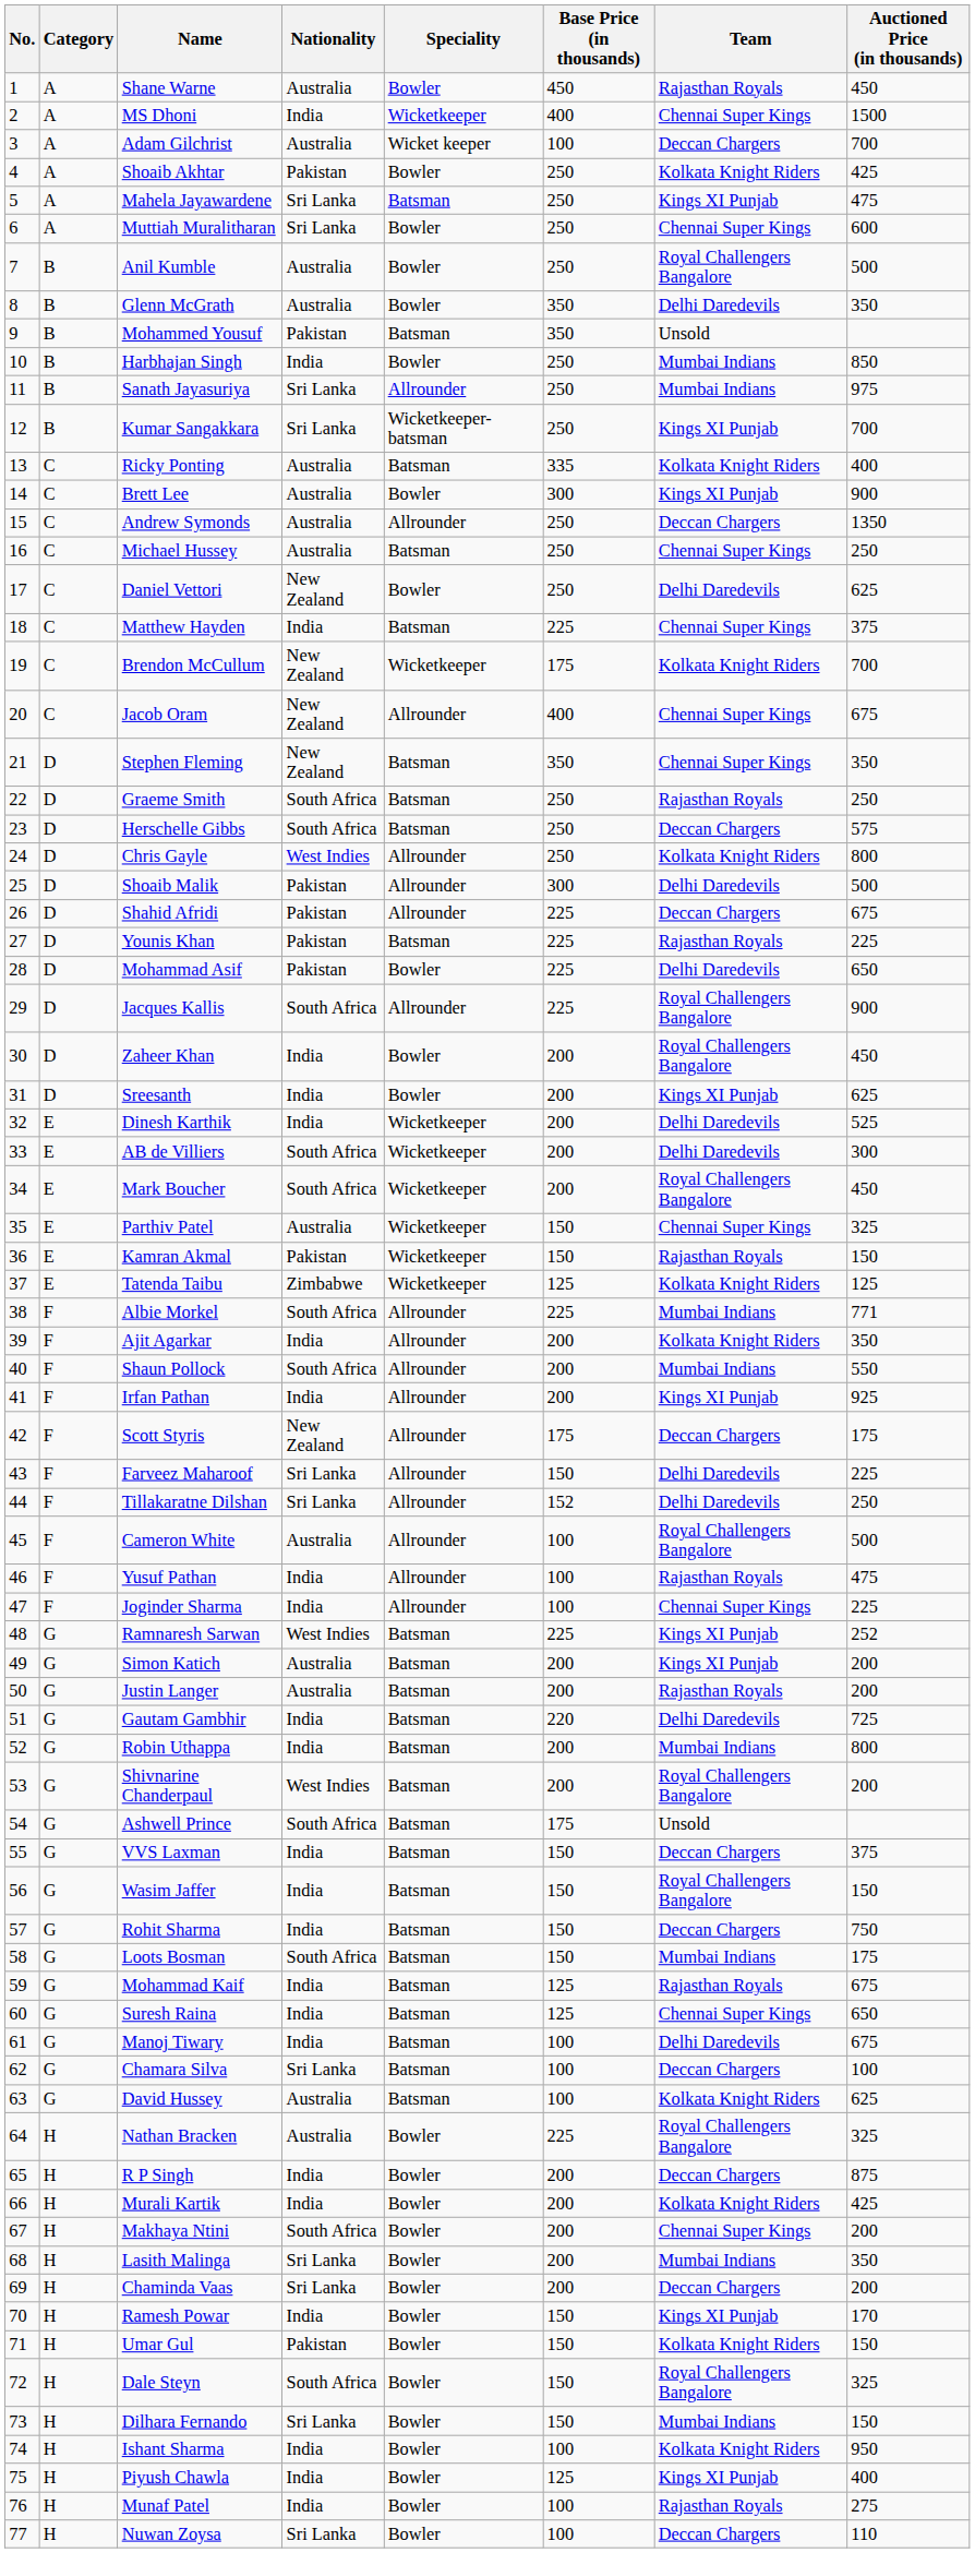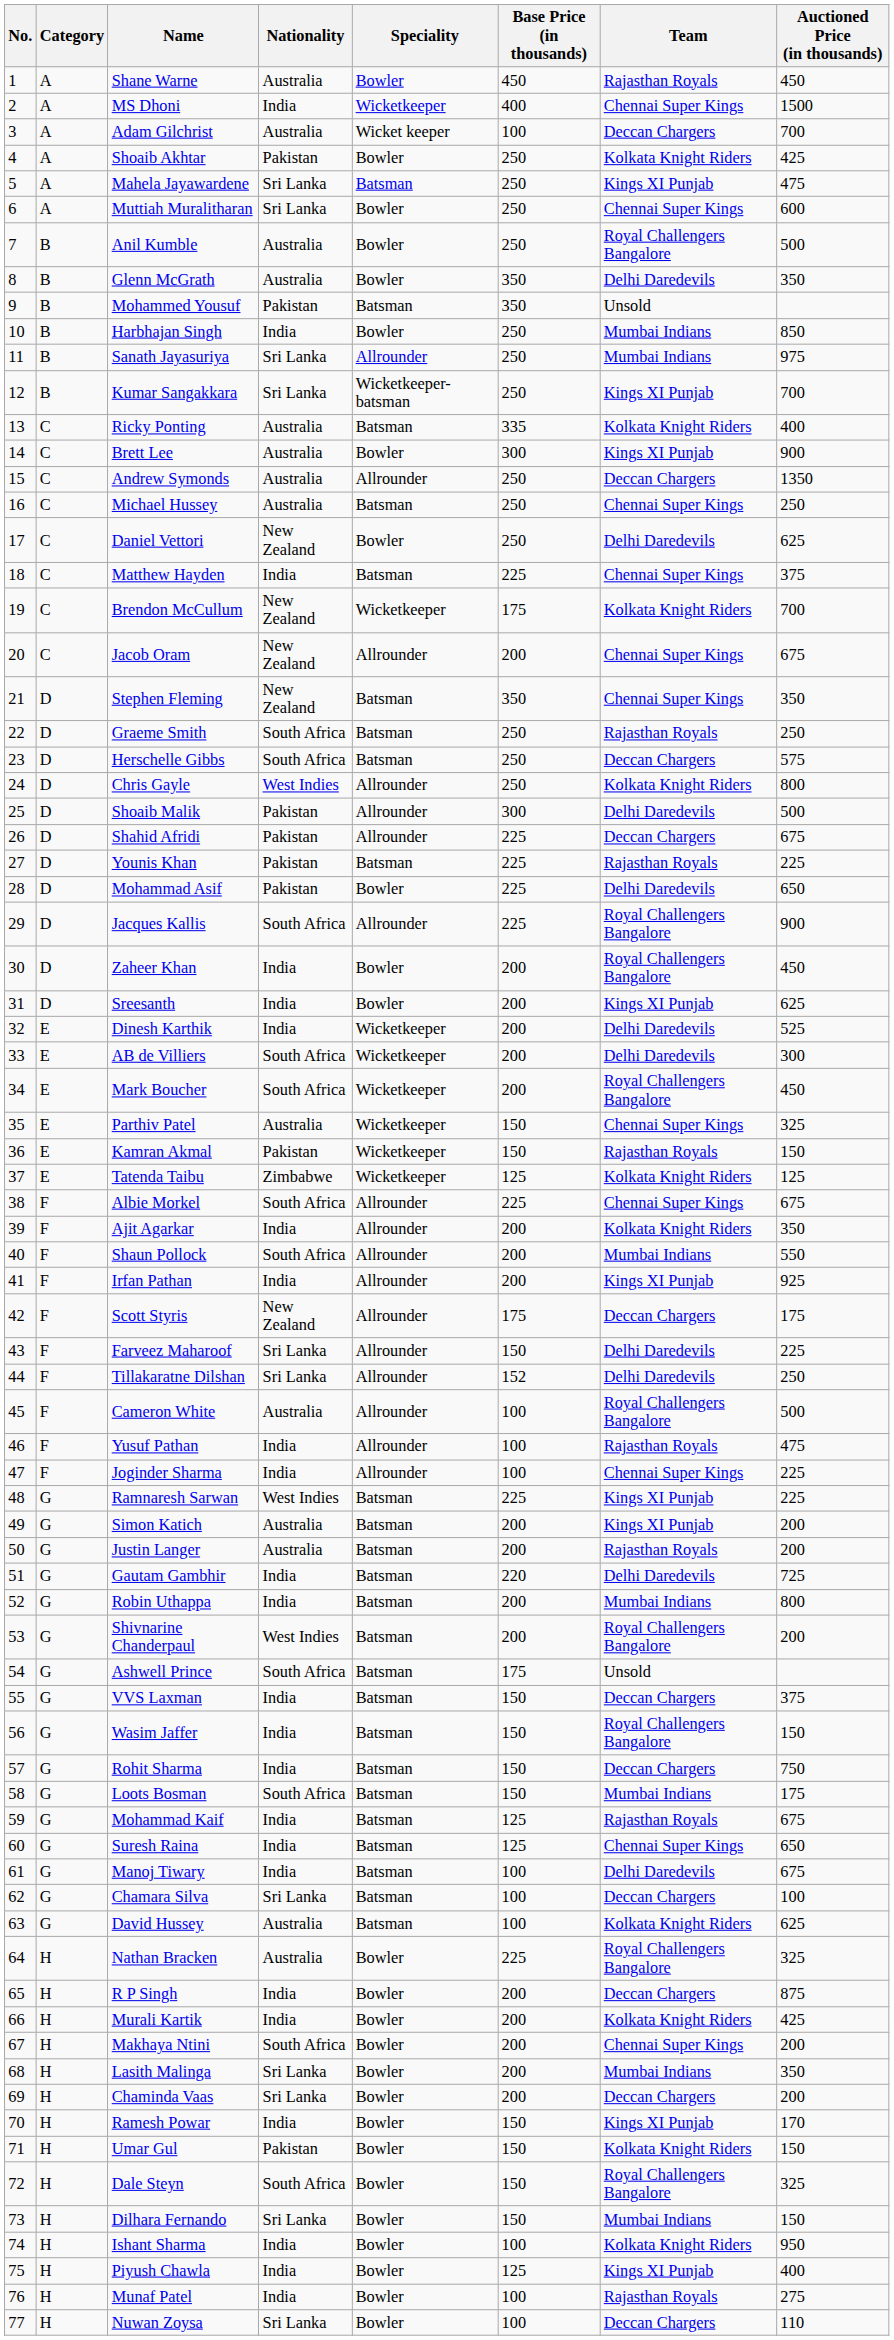 <table class="wikitable collapsible sortable">
 <tr>
 <th scope="col">No.</th>
 <th scope="col">Category</th>
 <th scope="col">Name</th>
 <th scope="col">Nationality</th>
 <th scope="col">Speciality</th>
 <th scope="col">Base Price<br>(in  thousands)</th>
 <th scope="col">Team</th>
 <th scope="col">Auctioned Price<br>(in  thousands)</th>
 </tr>
 <tr>
 <td>1</td>
 <td>A</td>
 <td><a href='#'>Shane Warne</a></td>
 <td> Australia</td>
 <td><a href='#'>Bowler</a></td>
 <td>450</td>
 <td><a href='#'>Rajasthan Royals</a></td>
 <td>450</td>
 </tr>
 <tr>
 <td>2</td>
 <td>A</td>
 <td><a href='#'>MS Dhoni</a></td>
 <td> India</td>
 <td><a href='#'>Wicketkeeper</a></td>
 <td>400</td>
 <td><a href='#'>Chennai Super Kings</a></td>
 <td>1500</td>
 </tr>
 <tr>
 <td>3</td>
 <td>A</td>
 <td><a href='#'>Adam Gilchrist</a></td>
 <td> Australia</td>
 <td>Wicket keeper</td>
 <td>100</td>
 <td><a href='#'>Deccan Chargers</a></td>
 <td>700</td>
 </tr>
 <tr>
 <td>4</td>
 <td>A</td>
 <td><a href='#'>Shoaib Akhtar</a></td>
 <td> Pakistan</td>
 <td>Bowler</td>
 <td>250</td>
 <td><a href='#'>Kolkata Knight Riders</a></td>
 <td>425</td>
 </tr>
 <tr>
 <td>5</td>
 <td>A</td>
 <td><a href='#'>Mahela Jayawardene</a></td>
 <td> Sri Lanka</td>
 <td><a href='#'>Batsman</a></td>
 <td>250</td>
 <td><a href='#'>Kings XI Punjab</a></td>
 <td>475</td>
 </tr>
 <tr>
 <td>6</td>
 <td>A</td>
 <td><a href='#'>Muttiah Muralitharan</a></td>
 <td> Sri Lanka</td>
 <td>Bowler</td>
 <td>250</td>
 <td><a href='#'>Chennai Super Kings</a></td>
 <td>600</td>
 </tr>
 <tr>
 <td>7</td>
 <td>B</td>
 <td><a href='#'>Anil Kumble</a></td>
 <td> Australia</td>
 <td>Bowler</td>
 <td>250</td>
 <td><a href='#'>Royal Challengers Bangalore</a></td>
 <td>500</td>
 </tr>
 <tr>
 <td>8</td>
 <td>B</td>
 <td><a href='#'>Glenn McGrath</a></td>
 <td> Australia</td>
 <td>Bowler</td>
 <td>350</td>
 <td><a href='#'>Delhi Daredevils</a></td>
 <td>350</td>
 </tr>
 <tr>
 <td>9</td>
 <td>B</td>
 <td><a href='#'>Mohammed Yousuf</a></td>
 <td> Pakistan</td>
 <td>Batsman</td>
 <td>350</td>
 <td>Unsold</td>
 <td></td>
 </tr>
 <tr>
 <td>10</td>
 <td>B</td>
 <td><a href='#'>Harbhajan Singh</a></td>
 <td> India</td>
 <td>Bowler</td>
 <td>250</td>
 <td><a href='#'>Mumbai Indians</a></td>
 <td>850</td>
 </tr>
 <tr>
 <td>11</td>
 <td>B</td>
 <td><a href='#'>Sanath Jayasuriya</a></td>
 <td> Sri Lanka</td>
 <td><a href='#'>Allrounder</a></td>
 <td>250</td>
 <td><a href='#'>Mumbai Indians</a></td>
 <td>975</td>
 </tr>
 <tr>
 <td>12</td>
 <td>B</td>
 <td><a href='#'>Kumar Sangakkara</a></td>
 <td> Sri Lanka</td>
 <td>Wicketkeeper-batsman</td>
 <td>250</td>
 <td><a href='#'>Kings XI Punjab</a></td>
 <td>700</td>
 </tr>
 <tr>
 <td>13</td>
 <td>C</td>
 <td><a href='#'>Ricky Ponting</a></td>
 <td> Australia</td>
 <td>Batsman</td>
 <td>335</td>
 <td><a href='#'>Kolkata Knight Riders</a></td>
 <td>400</td>
 </tr>
 <tr>
 <td>14</td>
 <td>C</td>
 <td><a href='#'>Brett Lee</a></td>
 <td> Australia</td>
 <td>Bowler</td>
 <td>300</td>
 <td><a href='#'>Kings XI Punjab</a></td>
 <td>900</td>
 </tr>
 <tr>
 <td>15</td>
 <td>C</td>
 <td><a href='#'>Andrew Symonds</a></td>
 <td> Australia</td>
 <td>Allrounder</td>
 <td>250</td>
 <td><a href='#'>Deccan Chargers</a></td>
 <td>1350</td>
 </tr>
 <tr>
 <td>16</td>
 <td>C</td>
 <td><a href='#'>Michael Hussey</a></td>
 <td> Australia</td>
 <td>Batsman</td>
 <td>250</td>
 <td><a href='#'>Chennai Super Kings</a></td>
 <td>250</td>
 </tr>
 <tr>
 <td>17</td>
 <td>C</td>
 <td><a href='#'>Daniel Vettori</a></td>
 <td> New Zealand</td>
 <td>Bowler</td>
 <td>250</td>
 <td><a href='#'>Delhi Daredevils</a></td>
 <td>625</td>
 </tr>
 <tr>
 <td>18</td>
 <td>C</td>
 <td><a href='#'>Matthew Hayden</a></td>
 <td> India</td>
 <td>Batsman</td>
 <td>225</td>
 <td><a href='#'>Chennai Super Kings</a></td>
 <td>375</td>
 </tr>
 <tr>
 <td>19</td>
 <td>C</td>
 <td><a href='#'>Brendon McCullum</a></td>
 <td> New Zealand</td>
 <td>Wicketkeeper</td>
 <td>175</td>
 <td><a href='#'>Kolkata Knight Riders</a></td>
 <td>700</td>
 </tr>
 <tr>
 <td>20</td>
 <td>C</td>
 <td><a href='#'>Jacob Oram</a></td>
 <td> New Zealand</td>
 <td>Allrounder</td>
-<td>400</td>
+<td>200</td>
 <td><a href='#'>Chennai Super Kings</a></td>
 <td>675</td>
 </tr>
 <tr>
 <td>21</td>
 <td>D</td>
 <td><a href='#'>Stephen Fleming</a></td>
 <td> New Zealand</td>
 <td>Batsman</td>
 <td>350</td>
 <td><a href='#'>Chennai Super Kings</a></td>
 <td>350</td>
 </tr>
 <tr>
 <td>22</td>
 <td>D</td>
 <td><a href='#'>Graeme Smith</a></td>
 <td> South Africa</td>
 <td>Batsman</td>
 <td>250</td>
 <td><a href='#'>Rajasthan Royals</a></td>
 <td>250</td>
 </tr>
 <tr>
 <td>23</td>
 <td>D</td>
 <td><a href='#'>Herschelle Gibbs</a></td>
 <td> South Africa</td>
 <td>Batsman</td>
 <td>250</td>
 <td><a href='#'>Deccan Chargers</a></td>
 <td>575</td>
 </tr>
 <tr>
 <td>24</td>
 <td>D</td>
 <td><a href='#'>Chris Gayle</a></td>
 <td> <a href='#'>West Indies</a></td>
 <td>Allrounder</td>
 <td>250</td>
 <td><a href='#'>Kolkata Knight Riders</a></td>
 <td>800</td>
 </tr>
 <tr>
 <td>25</td>
 <td>D</td>
 <td><a href='#'>Shoaib Malik</a></td>
 <td> Pakistan</td>
 <td>Allrounder</td>
 <td>300</td>
 <td><a href='#'>Delhi Daredevils</a></td>
 <td>500</td>
 </tr>
 <tr>
 <td>26</td>
 <td>D</td>
 <td><a href='#'>Shahid Afridi</a></td>
 <td> Pakistan</td>
 <td>Allrounder</td>
 <td>225</td>
 <td><a href='#'>Deccan Chargers</a></td>
 <td>675</td>
 </tr>
 <tr>
 <td>27</td>
 <td>D</td>
 <td><a href='#'>Younis Khan</a></td>
 <td> Pakistan</td>
 <td>Batsman</td>
 <td>225</td>
 <td><a href='#'>Rajasthan Royals</a></td>
 <td>225</td>
 </tr>
 <tr>
 <td>28</td>
 <td>D</td>
 <td><a href='#'>Mohammad Asif</a></td>
 <td> Pakistan</td>
 <td>Bowler</td>
 <td>225</td>
 <td><a href='#'>Delhi Daredevils</a></td>
 <td>650</td>
 </tr>
 <tr>
 <td>29</td>
 <td>D</td>
 <td><a href='#'>Jacques Kallis</a></td>
 <td> South Africa</td>
 <td>Allrounder</td>
 <td>225</td>
 <td><a href='#'>Royal Challengers Bangalore</a></td>
 <td>900</td>
 </tr>
 <tr>
 <td>30</td>
 <td>D</td>
 <td><a href='#'>Zaheer Khan</a></td>
 <td> India</td>
 <td>Bowler</td>
 <td>200</td>
 <td><a href='#'>Royal Challengers Bangalore</a></td>
 <td>450</td>
 </tr>
 <tr>
 <td>31</td>
 <td>D</td>
 <td><a href='#'>Sreesanth</a></td>
 <td> India</td>
 <td>Bowler</td>
 <td>200</td>
 <td><a href='#'>Kings XI Punjab</a></td>
 <td>625</td>
 </tr>
 <tr>
 <td>32</td>
 <td>E</td>
 <td><a href='#'>Dinesh Karthik</a></td>
 <td> India</td>
 <td>Wicketkeeper</td>
 <td>200</td>
 <td><a href='#'>Delhi Daredevils</a></td>
 <td>525</td>
 </tr>
 <tr>
 <td>33</td>
 <td>E</td>
 <td><a href='#'>AB de Villiers</a></td>
 <td> South Africa</td>
 <td>Wicketkeeper</td>
 <td>200</td>
 <td><a href='#'>Delhi Daredevils</a></td>
 <td>300</td>
 </tr>
 <tr>
 <td>34</td>
 <td>E</td>
 <td><a href='#'>Mark Boucher</a></td>
 <td> South Africa</td>
 <td>Wicketkeeper</td>
 <td>200</td>
 <td><a href='#'>Royal Challengers Bangalore</a></td>
 <td>450</td>
 </tr>
 <tr>
 <td>35</td>
 <td>E</td>
 <td><a href='#'>Parthiv Patel</a></td>
 <td> Australia</td>
 <td>Wicketkeeper</td>
 <td>150</td>
 <td><a href='#'>Chennai Super Kings</a></td>
 <td>325</td>
 </tr>
 <tr>
 <td>36</td>
 <td>E</td>
 <td><a href='#'>Kamran Akmal</a></td>
 <td> Pakistan</td>
 <td>Wicketkeeper</td>
 <td>150</td>
 <td><a href='#'>Rajasthan Royals</a></td>
 <td>150</td>
 </tr>
 <tr>
 <td>37</td>
 <td>E</td>
 <td><a href='#'>Tatenda Taibu</a></td>
 <td> Zimbabwe</td>
 <td>Wicketkeeper</td>
 <td>125</td>
 <td><a href='#'>Kolkata Knight Riders</a></td>
 <td>125</td>
 </tr>
 <tr>
 <td>38</td>
 <td>F</td>
 <td><a href='#'>Albie Morkel</a></td>
 <td> South Africa</td>
 <td>Allrounder</td>
 <td>225</td>
-<td><a href='#'>Mumbai Indians</a></td>
-<td>771</td>
+<td><a href='#'>Chennai Super Kings</a></td>
+<td>675</td>
 </tr>
 <tr>
 <td>39</td>
 <td>F</td>
 <td><a href='#'>Ajit Agarkar</a></td>
 <td> India</td>
 <td>Allrounder</td>
 <td>200</td>
 <td><a href='#'>Kolkata Knight Riders</a></td>
 <td>350</td>
 </tr>
 <tr>
 <td>40</td>
 <td>F</td>
 <td><a href='#'>Shaun Pollock</a></td>
 <td> South Africa</td>
 <td>Allrounder</td>
 <td>200</td>
 <td><a href='#'>Mumbai Indians</a></td>
 <td>550</td>
 </tr>
 <tr>
 <td>41</td>
 <td>F</td>
 <td><a href='#'>Irfan Pathan</a></td>
 <td> India</td>
 <td>Allrounder</td>
 <td>200</td>
 <td><a href='#'>Kings XI Punjab</a></td>
 <td>925</td>
 </tr>
 <tr>
 <td>42</td>
 <td>F</td>
 <td><a href='#'>Scott Styris</a></td>
 <td> New Zealand</td>
 <td>Allrounder</td>
 <td>175</td>
 <td><a href='#'>Deccan Chargers</a></td>
 <td>175</td>
 </tr>
 <tr>
 <td>43</td>
 <td>F</td>
 <td><a href='#'>Farveez Maharoof</a></td>
 <td> Sri Lanka</td>
 <td>Allrounder</td>
 <td>150</td>
 <td><a href='#'>Delhi Daredevils</a></td>
 <td>225</td>
 </tr>
 <tr>
 <td>44</td>
 <td>F</td>
 <td><a href='#'>Tillakaratne Dilshan</a></td>
 <td> Sri Lanka</td>
 <td>Allrounder</td>
 <td>152</td>
 <td><a href='#'>Delhi Daredevils</a></td>
 <td>250</td>
 </tr>
 <tr>
 <td>45</td>
 <td>F</td>
 <td><a href='#'>Cameron White</a></td>
 <td> Australia</td>
 <td>Allrounder</td>
 <td>100</td>
 <td><a href='#'>Royal Challengers Bangalore</a></td>
 <td>500</td>
 </tr>
 <tr>
 <td>46</td>
 <td>F</td>
 <td><a href='#'>Yusuf Pathan</a></td>
 <td> India</td>
 <td>Allrounder</td>
 <td>100</td>
 <td><a href='#'>Rajasthan Royals</a></td>
 <td>475</td>
 </tr>
 <tr>
 <td>47</td>
 <td>F</td>
 <td><a href='#'>Joginder Sharma</a></td>
 <td> India</td>
 <td>Allrounder</td>
 <td>100</td>
 <td><a href='#'>Chennai Super Kings</a></td>
 <td>225</td>
 </tr>
 <tr>
 <td>48</td>
 <td>G</td>
 <td><a href='#'>Ramnaresh Sarwan</a></td>
 <td> West Indies</td>
 <td>Batsman</td>
 <td>225</td>
 <td><a href='#'>Kings XI Punjab</a></td>
-<td>252</td>
+<td>225</td>
 </tr>
 <tr>
 <td>49</td>
 <td>G</td>
 <td><a href='#'>Simon Katich</a></td>
 <td> Australia</td>
 <td>Batsman</td>
 <td>200</td>
 <td><a href='#'>Kings XI Punjab</a></td>
 <td>200</td>
 </tr>
 <tr>
 <td>50</td>
 <td>G</td>
 <td><a href='#'>Justin Langer</a></td>
 <td> Australia</td>
 <td>Batsman</td>
 <td>200</td>
 <td><a href='#'>Rajasthan Royals</a></td>
 <td>200</td>
 </tr>
 <tr>
 <td>51</td>
 <td>G</td>
 <td><a href='#'>Gautam Gambhir</a></td>
 <td> India</td>
 <td>Batsman</td>
 <td>220</td>
 <td><a href='#'>Delhi Daredevils</a></td>
 <td>725</td>
 </tr>
 <tr>
 <td>52</td>
 <td>G</td>
 <td><a href='#'>Robin Uthappa</a></td>
 <td> India</td>
 <td>Batsman</td>
 <td>200</td>
 <td><a href='#'>Mumbai Indians</a></td>
 <td>800</td>
 </tr>
 <tr>
 <td>53</td>
 <td>G</td>
 <td><a href='#'>Shivnarine Chanderpaul</a></td>
 <td> West Indies</td>
 <td>Batsman</td>
 <td>200</td>
 <td><a href='#'>Royal Challengers Bangalore</a></td>
 <td>200</td>
 </tr>
 <tr>
 <td>54</td>
 <td>G</td>
 <td><a href='#'>Ashwell Prince</a></td>
 <td> South Africa</td>
 <td>Batsman</td>
 <td>175</td>
 <td>Unsold</td>
 <td></td>
 </tr>
 <tr>
 <td>55</td>
 <td>G</td>
 <td><a href='#'>VVS Laxman</a></td>
 <td> India</td>
 <td>Batsman</td>
 <td>150</td>
 <td><a href='#'>Deccan Chargers</a></td>
 <td>375</td>
 </tr>
 <tr>
 <td>56</td>
 <td>G</td>
 <td><a href='#'>Wasim Jaffer</a></td>
 <td> India</td>
 <td>Batsman</td>
 <td>150</td>
 <td><a href='#'>Royal Challengers Bangalore</a></td>
 <td>150</td>
 </tr>
 <tr>
 <td>57</td>
 <td>G</td>
 <td><a href='#'>Rohit Sharma</a></td>
 <td> India</td>
 <td>Batsman</td>
 <td>150</td>
 <td><a href='#'>Deccan Chargers</a></td>
 <td>750</td>
 </tr>
 <tr>
 <td>58</td>
 <td>G</td>
 <td><a href='#'>Loots Bosman</a></td>
 <td> South Africa</td>
 <td>Batsman</td>
 <td>150</td>
 <td><a href='#'>Mumbai Indians</a></td>
 <td>175</td>
 </tr>
 <tr>
 <td>59</td>
 <td>G</td>
 <td><a href='#'>Mohammad Kaif</a></td>
 <td> India</td>
 <td>Batsman</td>
 <td>125</td>
 <td><a href='#'>Rajasthan Royals</a></td>
 <td>675</td>
 </tr>
 <tr>
 <td>60</td>
 <td>G</td>
 <td><a href='#'>Suresh Raina</a></td>
 <td> India</td>
 <td>Batsman</td>
 <td>125</td>
 <td><a href='#'>Chennai Super Kings</a></td>
 <td>650</td>
 </tr>
 <tr>
 <td>61</td>
 <td>G</td>
 <td><a href='#'>Manoj Tiwary</a></td>
 <td> India</td>
 <td>Batsman</td>
 <td>100</td>
 <td><a href='#'>Delhi Daredevils</a></td>
 <td>675</td>
 </tr>
 <tr>
 <td>62</td>
 <td>G</td>
 <td><a href='#'>Chamara Silva</a></td>
 <td> Sri Lanka</td>
 <td>Batsman</td>
 <td>100</td>
 <td><a href='#'>Deccan Chargers</a></td>
 <td>100</td>
 </tr>
 <tr>
 <td>63</td>
 <td>G</td>
 <td><a href='#'>David Hussey</a></td>
 <td> Australia</td>
 <td>Batsman</td>
 <td>100</td>
 <td><a href='#'>Kolkata Knight Riders</a></td>
 <td>625</td>
 </tr>
 <tr>
 <td>64</td>
 <td>H</td>
 <td><a href='#'>Nathan Bracken</a></td>
 <td> Australia</td>
 <td>Bowler</td>
 <td>225</td>
 <td><a href='#'>Royal Challengers Bangalore</a></td>
 <td>325</td>
 </tr>
 <tr>
 <td>65</td>
 <td>H</td>
 <td><a href='#'>R P Singh</a></td>
 <td> India</td>
 <td>Bowler</td>
 <td>200</td>
 <td><a href='#'>Deccan Chargers</a></td>
 <td>875</td>
 </tr>
 <tr>
 <td>66</td>
 <td>H</td>
 <td><a href='#'>Murali Kartik</a></td>
 <td> India</td>
 <td>Bowler</td>
 <td>200</td>
 <td><a href='#'>Kolkata Knight Riders</a></td>
 <td>425</td>
 </tr>
 <tr>
 <td>67</td>
 <td>H</td>
 <td><a href='#'>Makhaya Ntini</a></td>
 <td> South Africa</td>
 <td>Bowler</td>
 <td>200</td>
 <td><a href='#'>Chennai Super Kings</a></td>
 <td>200</td>
 </tr>
 <tr>
 <td>68</td>
 <td>H</td>
 <td><a href='#'>Lasith Malinga</a></td>
 <td> Sri Lanka</td>
 <td>Bowler</td>
 <td>200</td>
 <td><a href='#'>Mumbai Indians</a></td>
 <td>350</td>
 </tr>
 <tr>
 <td>69</td>
 <td>H</td>
 <td><a href='#'>Chaminda Vaas</a></td>
 <td> Sri Lanka</td>
 <td>Bowler</td>
 <td>200</td>
 <td><a href='#'>Deccan Chargers</a></td>
 <td>200</td>
 </tr>
 <tr>
 <td>70</td>
 <td>H</td>
 <td><a href='#'>Ramesh Powar</a></td>
 <td> India</td>
 <td>Bowler</td>
 <td>150</td>
 <td><a href='#'>Kings XI Punjab</a></td>
 <td>170</td>
 </tr>
 <tr>
 <td>71</td>
 <td>H</td>
 <td><a href='#'>Umar Gul</a></td>
 <td> Pakistan</td>
 <td>Bowler</td>
 <td>150</td>
 <td><a href='#'>Kolkata Knight Riders</a></td>
 <td>150</td>
 </tr>
 <tr>
 <td>72</td>
 <td>H</td>
 <td><a href='#'>Dale Steyn</a></td>
 <td> South Africa</td>
 <td>Bowler</td>
 <td>150</td>
 <td><a href='#'>Royal Challengers Bangalore</a></td>
 <td>325</td>
 </tr>
 <tr>
 <td>73</td>
 <td>H</td>
 <td><a href='#'>Dilhara Fernando</a></td>
 <td> Sri Lanka</td>
 <td>Bowler</td>
 <td>150</td>
 <td><a href='#'>Mumbai Indians</a></td>
 <td>150</td>
 </tr>
 <tr>
 <td>74</td>
 <td>H</td>
 <td><a href='#'>Ishant Sharma</a></td>
 <td> India</td>
 <td>Bowler</td>
 <td>100</td>
 <td><a href='#'>Kolkata Knight Riders</a></td>
 <td>950</td>
 </tr>
 <tr>
 <td>75</td>
 <td>H</td>
 <td><a href='#'>Piyush Chawla</a></td>
 <td> India</td>
 <td>Bowler</td>
 <td>125</td>
 <td><a href='#'>Kings XI Punjab</a></td>
 <td>400</td>
 </tr>
 <tr>
 <td>76</td>
 <td>H</td>
 <td><a href='#'>Munaf Patel</a></td>
 <td> India</td>
 <td>Bowler</td>
 <td>100</td>
 <td><a href='#'>Rajasthan Royals</a></td>
 <td>275</td>
 </tr>
 <tr>
 <td>77</td>
 <td>H</td>
 <td><a href='#'>Nuwan Zoysa</a></td>
 <td> Sri Lanka</td>
 <td>Bowler</td>
 <td>100</td>
 <td><a href='#'>Deccan Chargers</a></td>
 <td>110</td>
 </tr>
 </table>
